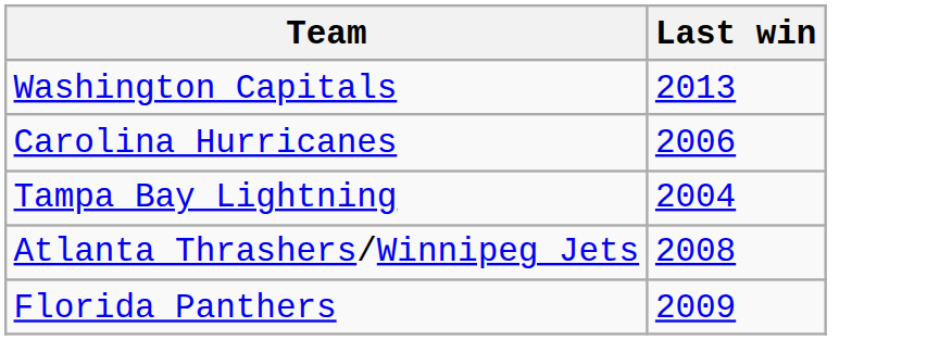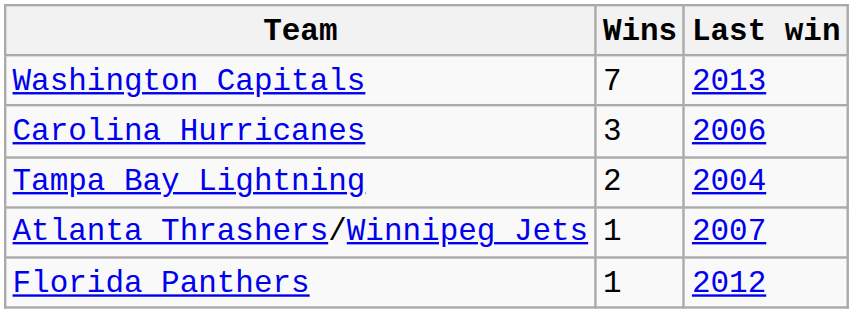 <table class="wikitable">
 <tr>
 <th>Team</th>
+<th>Wins</th>
 <th>Last win</th>
 </tr>
 <tr>
 <td><a href='#'>Washington Capitals</a></td>
+<td>7</td>
 <td><a href='#'>2013</a></td>
 </tr>
 <tr>
 <td><a href='#'>Carolina Hurricanes</a></td>
+<td>3</td>
 <td><a href='#'>2006</a></td>
 </tr>
 <tr>
 <td><a href='#'>Tampa Bay Lightning</a></td>
+<td>2</td>
 <td><a href='#'>2004</a></td>
 </tr>
 <tr>
 <td><a href='#'>Atlanta Thrashers</a>/<a href='#'>Winnipeg Jets</a></td>
-<td><a href='#'>2008</a></td>
+<td>1</td>
+<td><a href='#'>2007</a></td>
 </tr>
 <tr>
 <td><a href='#'>Florida Panthers</a></td>
-<td><a href='#'>2009</a></td>
+<td>1</td>
+<td><a href='#'>2012</a></td>
 </tr>
 </table>
